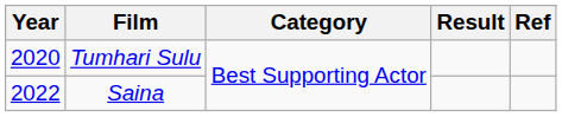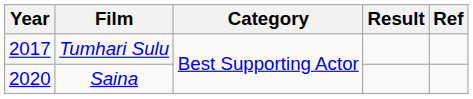 <table class="wikitable" style="text-align:center;">
 <tr>
 <th>Year</th>
 <th>Film</th>
 <th>Category</th>
 <th>Result</th>
 <th>Ref</th>
 </tr>
 <tr>
-<td><a href='#'>2020</a></td>
+<td><a href='#'>2017</a></td>
 <td><em><a href='#'>Tumhari Sulu</a></em></td>
 <td rowspan="2"><a href='#'>Best Supporting Actor</a></td>
 <td></td>
 <td></td>
 </tr>
 <tr>
-<td><a href='#'>2022</a></td>
+<td><a href='#'>2020</a></td>
 <td><a href='#'><em>Saina</em></a></td>
 <td></td>
 <td></td>
 </tr>
 </table>
